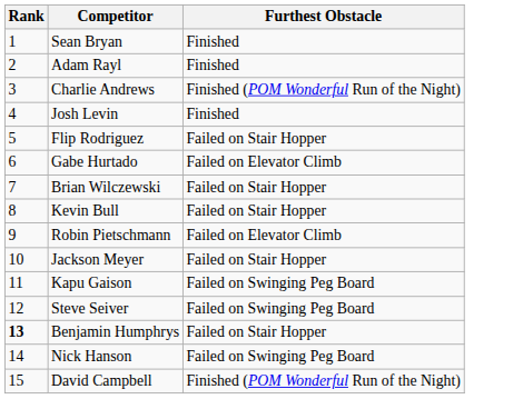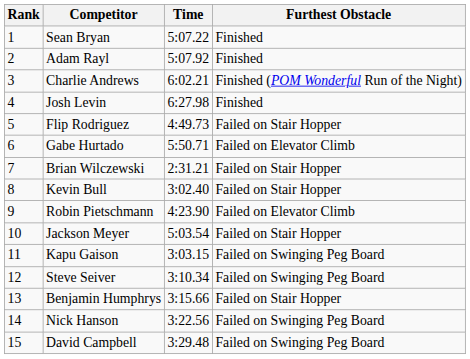 <table class="wikitable sortable mw-collapsible">
 <tr>
 <th>Rank</th>
 <th>Competitor</th>
+<th>Time</th>
 <th>Furthest Obstacle</th>
 </tr>
 <tr>
 <td>1</td>
 <td>Sean Bryan</td>
+<td>5:07.22</td>
 <td>Finished</td>
 </tr>
 <tr>
 <td>2</td>
 <td>Adam Rayl</td>
+<td>5:07.92</td>
 <td>Finished</td>
 </tr>
 <tr>
 <td>3</td>
 <td>Charlie Andrews</td>
+<td>6:02.21</td>
 <td>Finished (<em><a href='#'>POM Wonderful</a></em> Run of the Night)</td>
 </tr>
 <tr>
 <td>4</td>
 <td>Josh Levin</td>
+<td>6:27.98</td>
 <td>Finished</td>
 </tr>
 <tr>
 <td>5</td>
 <td>Flip Rodriguez</td>
+<td>4:49.73</td>
 <td>Failed on Stair Hopper</td>
 </tr>
 <tr>
 <td>6</td>
 <td>Gabe Hurtado</td>
+<td>5:50.71</td>
 <td>Failed on Elevator Climb</td>
 </tr>
 <tr>
 <td>7</td>
 <td>Brian Wilczewski</td>
+<td>2:31.21</td>
 <td>Failed on Stair Hopper</td>
 </tr>
 <tr>
 <td>8</td>
 <td>Kevin Bull</td>
+<td>3:02.40</td>
 <td>Failed on Stair Hopper</td>
 </tr>
 <tr>
 <td>9</td>
 <td>Robin Pietschmann</td>
+<td>4:23.90</td>
 <td>Failed on Elevator Climb</td>
 </tr>
 <tr>
 <td>10</td>
 <td>Jackson Meyer</td>
+<td>5:03.54</td>
 <td>Failed on Stair Hopper</td>
 </tr>
 <tr>
 <td>11</td>
 <td>Kapu Gaison</td>
+<td>3:03.15</td>
 <td>Failed on Swinging Peg Board</td>
 </tr>
 <tr>
 <td>12</td>
 <td>Steve Seiver</td>
+<td>3:10.34</td>
 <td>Failed on Swinging Peg Board</td>
 </tr>
 <tr>
-<td><strong>13</strong></td>
+<td>13</td>
 <td>Benjamin Humphrys</td>
+<td>3:15.66</td>
 <td>Failed on Stair Hopper</td>
 </tr>
 <tr>
 <td>14</td>
 <td>Nick Hanson</td>
+<td>3:22.56</td>
 <td>Failed on Swinging Peg Board</td>
 </tr>
 <tr>
 <td>15</td>
 <td>David Campbell</td>
-<td>Finished (<em><a href='#'>POM Wonderful</a></em> Run of the Night)</td>
+<td>3:29.48</td>
+<td>Failed on Swinging Peg Board</td>
 </tr>
 </table>
